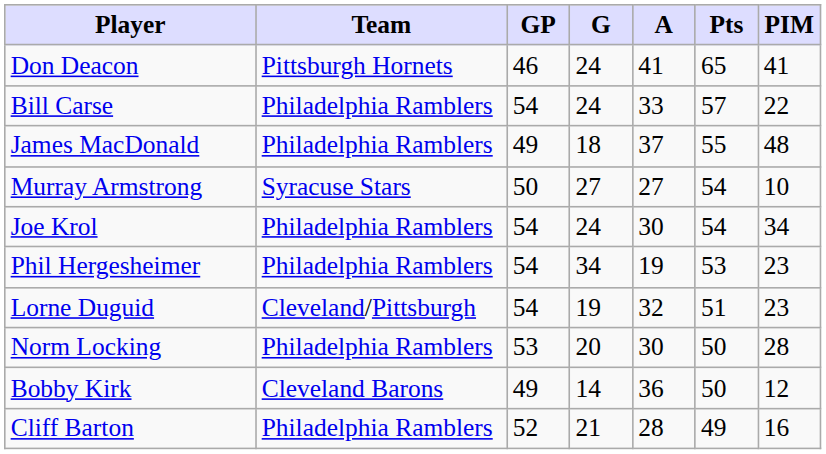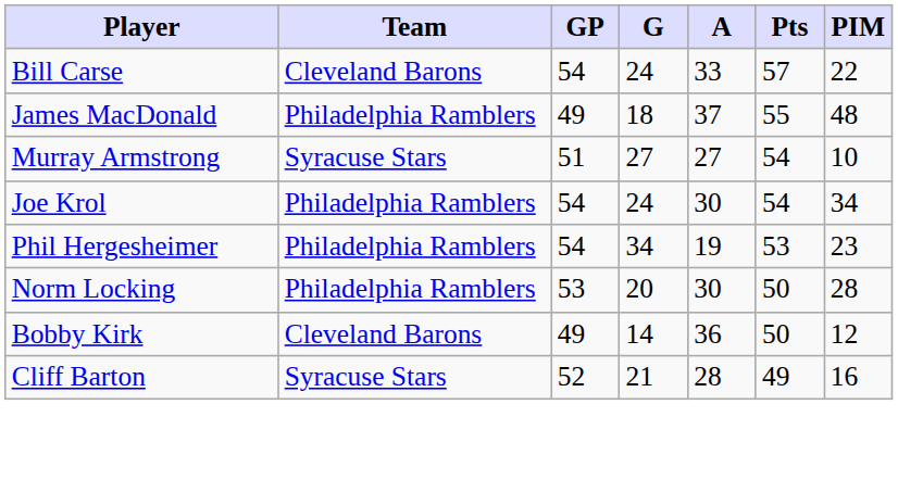 <table class="wikitable">
 <tr>
 <th style="background:#ddf; width:30%;">Player</th>
 <th style="background:#ddf; width:30%;">Team</th>
 <th style="background:#ddf; width:7.5%;">GP</th>
 <th style="background:#ddf; width:7.5%;">G</th>
 <th style="background:#ddf; width:7.5%;">A</th>
 <th style="background:#ddf; width:7.5%;">Pts</th>
 <th style="background:#ddf; width:7.5%;">PIM</th>
 </tr>
 <tr>
-<td><a href='#'>Don Deacon</a></td>
-<td><a href='#'>Pittsburgh Hornets</a></td>
-<td>46</td>
-<td>24</td>
-<td>41</td>
-<td>65</td>
-<td>41</td>
-</tr>
-<tr>
 <td><a href='#'>Bill Carse</a></td>
-<td><a href='#'>Philadelphia Ramblers</a></td>
+<td><a href='#'>Cleveland Barons</a></td>
 <td>54</td>
 <td>24</td>
 <td>33</td>
 <td>57</td>
 <td>22</td>
 </tr>
 <tr>
 <td><a href='#'>James MacDonald</a></td>
 <td><a href='#'>Philadelphia Ramblers</a></td>
 <td>49</td>
 <td>18</td>
 <td>37</td>
 <td>55</td>
 <td>48</td>
 </tr>
 <tr>
 <td><a href='#'>Murray Armstrong</a></td>
 <td><a href='#'>Syracuse Stars</a></td>
-<td>50</td>
+<td>51</td>
 <td>27</td>
 <td>27</td>
 <td>54</td>
 <td>10</td>
 </tr>
 <tr>
 <td><a href='#'>Joe Krol</a></td>
 <td><a href='#'>Philadelphia Ramblers</a></td>
 <td>54</td>
 <td>24</td>
 <td>30</td>
 <td>54</td>
 <td>34</td>
 </tr>
 <tr>
 <td><a href='#'>Phil Hergesheimer</a></td>
 <td><a href='#'>Philadelphia Ramblers</a></td>
 <td>54</td>
 <td>34</td>
 <td>19</td>
 <td>53</td>
 <td>23</td>
 </tr>
 <tr>
-<td><a href='#'>Lorne Duguid</a></td>
-<td><a href='#'>Cleveland</a>/<a href='#'>Pittsburgh</a></td>
-<td>54</td>
-<td>19</td>
-<td>32</td>
-<td>51</td>
-<td>23</td>
-</tr>
-<tr>
 <td><a href='#'>Norm Locking</a></td>
 <td><a href='#'>Philadelphia Ramblers</a></td>
 <td>53</td>
 <td>20</td>
 <td>30</td>
 <td>50</td>
 <td>28</td>
 </tr>
 <tr>
 <td><a href='#'>Bobby Kirk</a></td>
 <td><a href='#'>Cleveland Barons</a></td>
 <td>49</td>
 <td>14</td>
 <td>36</td>
 <td>50</td>
 <td>12</td>
 </tr>
 <tr>
 <td><a href='#'>Cliff Barton</a></td>
-<td><a href='#'>Philadelphia Ramblers</a></td>
+<td><a href='#'>Syracuse Stars</a></td>
 <td>52</td>
 <td>21</td>
 <td>28</td>
 <td>49</td>
 <td>16</td>
 </tr>
 </table>
